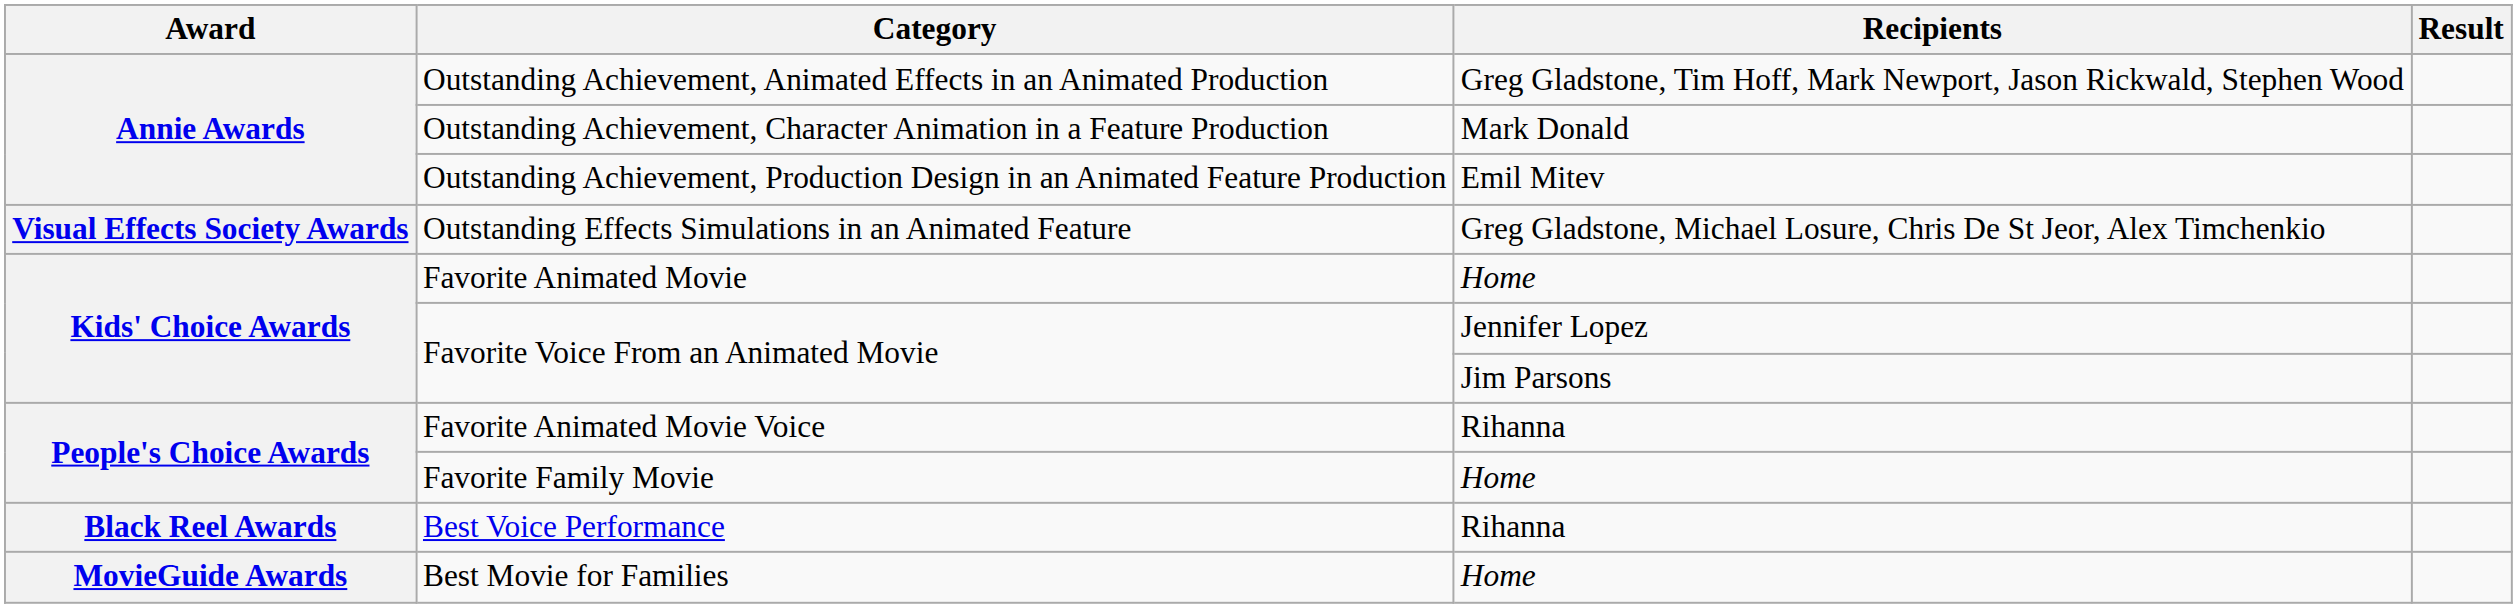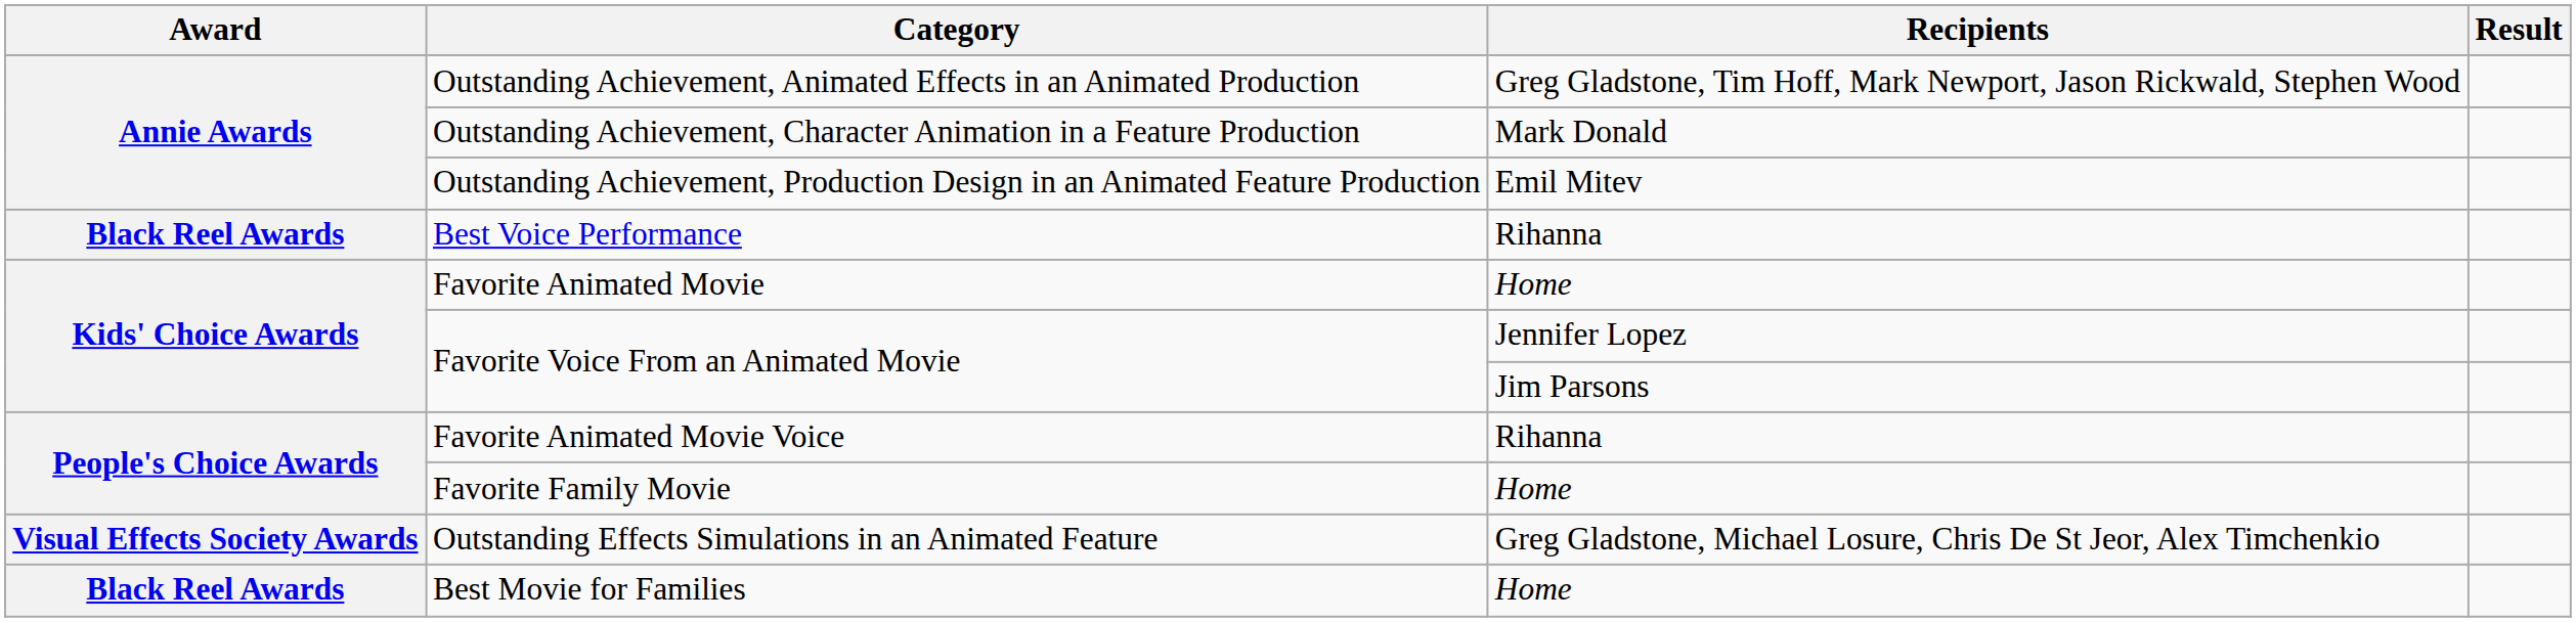 <table class="wikitable sortable plainrowheaders">
 <tr>
 <th scope="col">Award</th>
 <th scope="col">Category</th>
 <th scope="col">Recipients</th>
 <th scope="col">Result</th>
 </tr>
 <tr>
 <th scope="row" rowspan="3"><a href='#'>Annie Awards</a></th>
 <td>Outstanding Achievement, Animated Effects in an Animated Production</td>
 <td>Greg Gladstone, Tim Hoff, Mark Newport, Jason Rickwald, Stephen Wood</td>
 <td></td>
 </tr>
 <tr>
 <td>Outstanding Achievement, Character Animation in a Feature Production</td>
 <td>Mark Donald</td>
 <td></td>
 </tr>
 <tr>
 <td>Outstanding Achievement, Production Design in an Animated Feature Production</td>
 <td>Emil Mitev</td>
 <td></td>
 </tr>
 <tr>
-<th scope="row"><a href='#'>Visual Effects Society Awards</a></th>
-<td>Outstanding Effects Simulations in an Animated Feature</td>
-<td>Greg Gladstone, Michael Losure, Chris De St Jeor, Alex Timchenkio</td>
+<th scope="row"><a href='#'>Black Reel Awards</a></th>
+<td><a href='#'>Best Voice Performance</a></td>
+<td>Rihanna</td>
 <td></td>
 </tr>
 <tr>
 <th scope="row" rowspan="3"><a href='#'>Kids' Choice Awards</a></th>
 <td>Favorite Animated Movie</td>
 <td><em>Home</em></td>
 <td></td>
 </tr>
 <tr>
 <td rowspan="2">Favorite Voice From an Animated Movie</td>
 <td>Jennifer Lopez</td>
 <td></td>
 </tr>
 <tr>
 <td>Jim Parsons</td>
 <td></td>
 </tr>
 <tr>
 <th scope="row" rowspan="2"><a href='#'>People's Choice Awards</a></th>
 <td>Favorite Animated Movie Voice</td>
 <td>Rihanna</td>
 <td></td>
 </tr>
 <tr>
 <td>Favorite Family Movie</td>
 <td><em>Home</em></td>
 <td></td>
 </tr>
 <tr>
-<th scope="row"><a href='#'>Black Reel Awards</a></th>
-<td><a href='#'>Best Voice Performance</a></td>
-<td>Rihanna</td>
+<th scope="row"><a href='#'>Visual Effects Society Awards</a></th>
+<td>Outstanding Effects Simulations in an Animated Feature</td>
+<td>Greg Gladstone, Michael Losure, Chris De St Jeor, Alex Timchenkio</td>
 <td></td>
 </tr>
 <tr>
-<th><a href='#'>MovieGuide Awards</a></th>
+<th scope="row"><a href='#'>Black Reel Awards</a></th>
 <td>Best Movie for Families</td>
 <td><em>Home</em></td>
 <td></td>
 </tr>
 </table>
